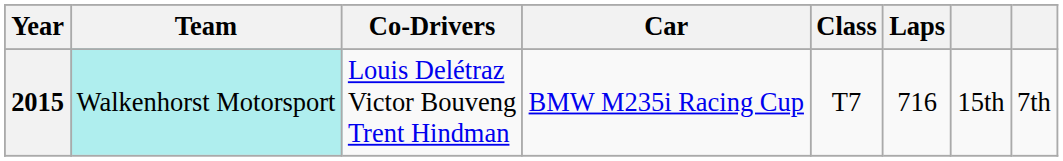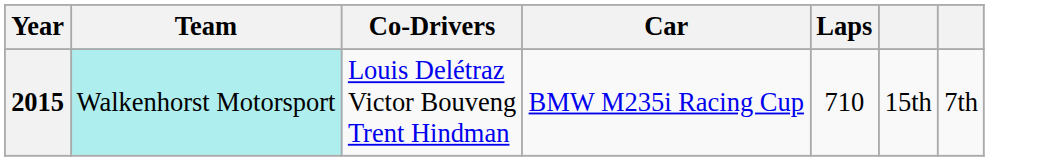 <table class="wikitable" style="font-size:90%">
 <tr>
 <th>Year</th>
 <th>Team</th>
 <th>Co-Drivers</th>
 <th>Car</th>
-<th>Class</th>
 <th>Laps</th>
 <th></th>
 <th></th>
 </tr>
 <tr align="center">
 <th>2015</th>
 <td align=left style="background: paleturquoise;"> Walkenhorst Motorsport</td>
 <td align=left> <a href='#'>Louis Delétraz</a><br> Victor Bouveng<br> <a href='#'>Trent Hindman</a></td>
 <td align=left><a href='#'>BMW M235i Racing Cup</a></td>
-<td>T7</td>
-<td>716</td>
+<td>710</td>
 <td>15th</td>
 <td>7th</td>
 </tr>
 </table>
